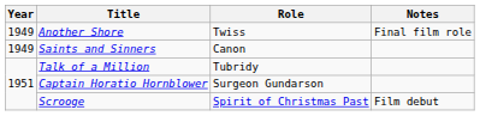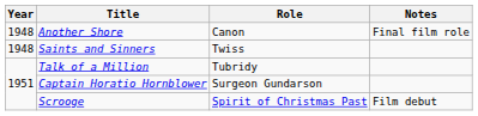 <table class="wikitable">
 <tr>
 <th>Year</th>
 <th>Title</th>
 <th>Role</th>
 <th>Notes</th>
 </tr>
 <tr>
-<td>1949</td>
+<td>1948</td>
 <td><em><a href='#'>Another Shore</a></em></td>
-<td>Twiss</td>
+<td>Canon</td>
 <td>Final film role</td>
 </tr>
 <tr>
-<td>1949</td>
+<td>1948</td>
 <td><em><a href='#'>Saints and Sinners</a></em></td>
-<td>Canon</td>
+<td>Twiss</td>
 <td></td>
 </tr>
 <tr>
 <td rowspan=3>1951</td>
 <td><em><a href='#'>Talk of a Million</a></em></td>
 <td>Tubridy</td>
 <td></td>
 </tr>
 <tr>
 <td><em><a href='#'>Captain Horatio Hornblower</a></em></td>
 <td>Surgeon Gundarson</td>
 <td></td>
 </tr>
 <tr>
 <td><em><a href='#'>Scrooge</a></em></td>
 <td><a href='#'>Spirit of Christmas Past</a></td>
 <td>Film debut</td>
 </tr>
 </table>
